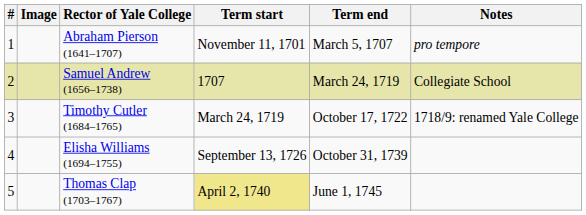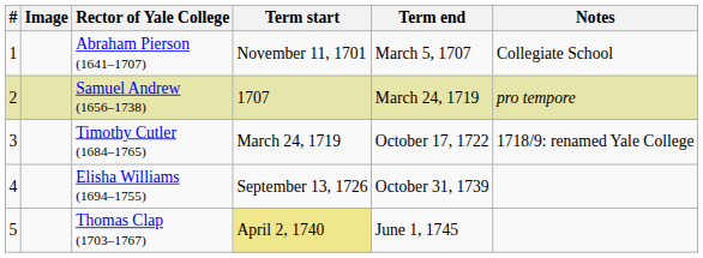 <table class="wikitable">
 <tr>
 <th>#</th>
 <th>Image</th>
 <th>Rector of Yale College</th>
 <th>Term start</th>
 <th>Term end</th>
 <th>Notes</th>
 </tr>
 <tr>
 <td>1</td>
 <td></td>
 <td><a href='#'>Abraham Pierson</a><br><small>(1641–1707)</small></td>
 <td>November 11, 1701</td>
 <td>March 5, 1707</td>
-<td><em>pro tempore</em></td>
+<td>Collegiate School</td>
 </tr>
 <tr bgcolor="#e6e6aa">
 <td>2</td>
 <td></td>
 <td><a href='#'>Samuel Andrew</a><br><small>(1656–1738)</small></td>
 <td>1707</td>
 <td>March 24, 1719</td>
-<td>Collegiate School</td>
+<td><em>pro tempore</em></td>
 </tr>
 <tr>
 <td>3</td>
 <td></td>
 <td><a href='#'>Timothy Cutler</a><br><small>(1684–1765)</small></td>
 <td>March 24, 1719</td>
 <td>October 17, 1722</td>
 <td>1718/9: renamed Yale College</td>
 </tr>
 <tr>
 <td>4</td>
 <td></td>
 <td><a href='#'>Elisha Williams</a><br><small>(1694–1755)</small></td>
 <td nowrap>September 13, 1726</td>
 <td nowrap>October 31, 1739</td>
 <td></td>
 </tr>
 <tr>
 <td>5</td>
 <td></td>
 <td><a href='#'>Thomas Clap</a><br><small>(1703–1767)</small></td>
 <td style="background: khaki;">April 2, 1740</td>
 <td>June 1, 1745</td>
 <td></td>
 </tr>
 </table>
